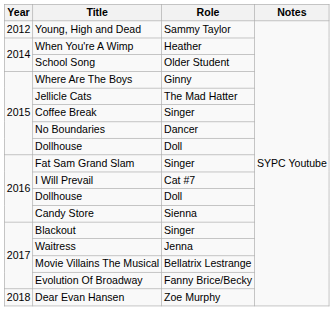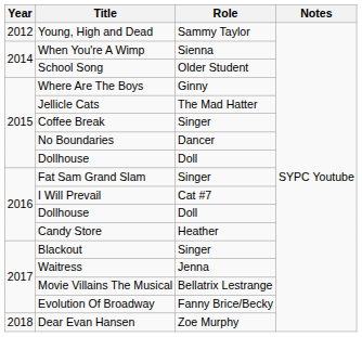 <table class="wikitable">
 <tr>
 <th>Year</th>
 <th>Title</th>
 <th>Role</th>
 <th>Notes</th>
 </tr>
 <tr>
 <td>2012</td>
 <td>Young, High and Dead</td>
 <td>Sammy Taylor</td>
 <td rowspan="17">SYPC Youtube</td>
 </tr>
 <tr>
 <td rowspan="2">2014</td>
 <td>When You're A Wimp</td>
-<td>Heather</td>
+<td>Sienna</td>
 </tr>
 <tr>
 <td>School Song</td>
 <td>Older Student</td>
 </tr>
 <tr>
 <td rowspan="5">2015</td>
 <td>Where Are The Boys</td>
 <td>Ginny</td>
 </tr>
 <tr>
 <td>Jellicle Cats</td>
 <td>The Mad Hatter</td>
 </tr>
 <tr>
 <td>Coffee Break</td>
 <td>Singer</td>
 </tr>
 <tr>
 <td>No Boundaries</td>
 <td>Dancer</td>
 </tr>
 <tr>
 <td>Dollhouse</td>
 <td>Doll</td>
 </tr>
 <tr>
 <td rowspan="4">2016</td>
 <td>Fat Sam Grand Slam</td>
 <td>Singer</td>
 </tr>
 <tr>
 <td>I Will Prevail</td>
 <td>Cat #7</td>
 </tr>
 <tr>
 <td>Dollhouse</td>
 <td>Doll</td>
 </tr>
 <tr>
 <td>Candy Store</td>
-<td>Sienna</td>
+<td>Heather</td>
 </tr>
 <tr>
 <td rowspan="4">2017</td>
 <td>Blackout</td>
 <td>Singer</td>
 </tr>
 <tr>
 <td>Waitress</td>
 <td>Jenna</td>
 </tr>
 <tr>
 <td>Movie Villains The Musical</td>
 <td>Bellatrix Lestrange</td>
 </tr>
 <tr>
 <td>Evolution Of Broadway</td>
 <td>Fanny Brice/Becky</td>
 </tr>
 <tr>
 <td>2018</td>
 <td>Dear Evan Hansen</td>
 <td>Zoe Murphy</td>
 </tr>
 </table>
